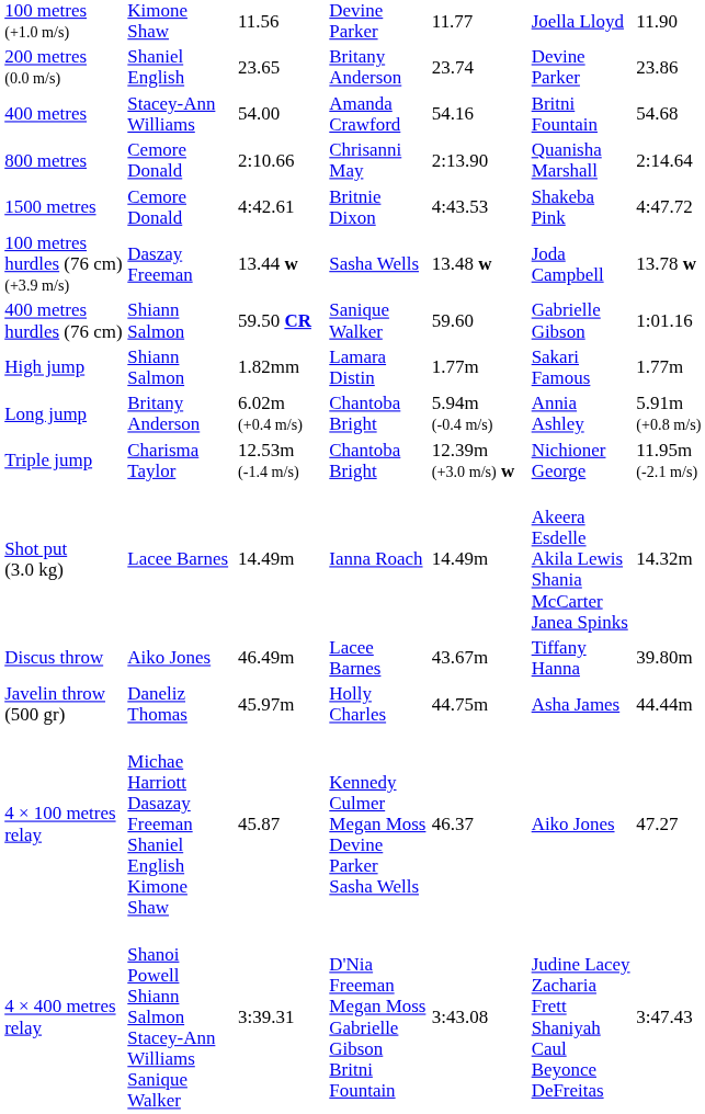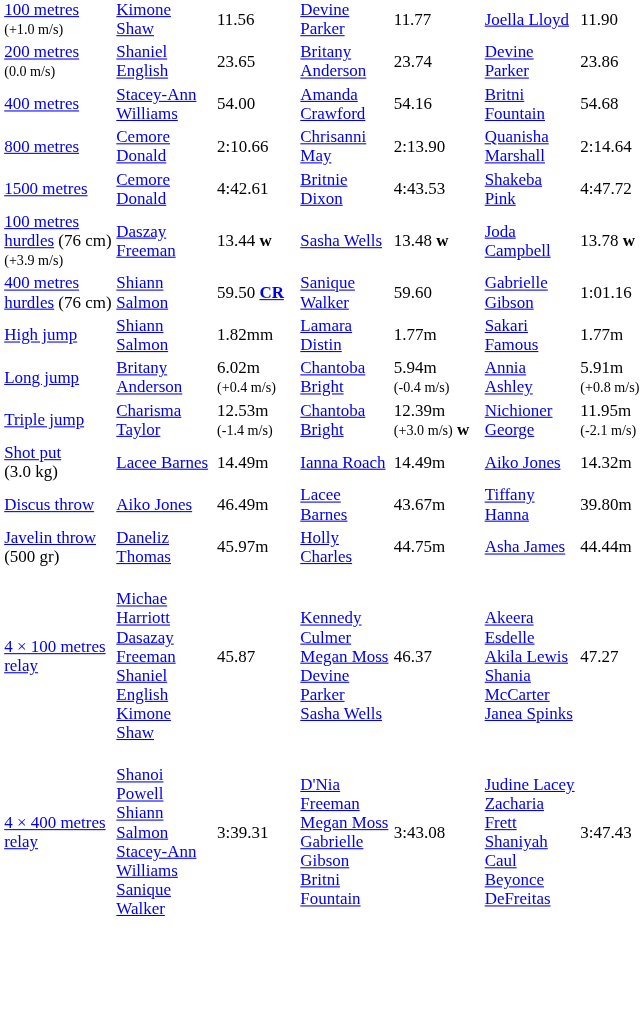 <table>
 <tr>
 <td><a href='#'>100 metres</a> <br> <small>(+1.0 m/s)</small></td>
 <td align=left><a href='#'>Kimone Shaw</a> <br> </td>
 <td>11.56</td>
 <td align=left><a href='#'>Devine Parker</a> <br> </td>
 <td>11.77</td>
 <td align=left><a href='#'>Joella Lloyd</a> <br> </td>
 <td>11.90</td>
 </tr>
 <tr>
 <td><a href='#'>200 metres</a> <br> <small>(0.0 m/s)</small></td>
 <td align=left><a href='#'>Shaniel English</a> <br> </td>
 <td>23.65</td>
 <td align=left><a href='#'>Britany Anderson</a> <br> </td>
 <td>23.74</td>
 <td align=left><a href='#'>Devine Parker</a> <br> </td>
 <td>23.86</td>
 </tr>
 <tr>
 <td><a href='#'>400 metres</a></td>
 <td align=left><a href='#'>Stacey-Ann Williams</a> <br> </td>
 <td>54.00</td>
 <td align=left><a href='#'>Amanda Crawford</a> <br> </td>
 <td>54.16</td>
 <td align=left><a href='#'>Britni Fountain</a> <br> </td>
 <td>54.68</td>
 </tr>
 <tr>
 <td><a href='#'>800 metres</a></td>
 <td align=left><a href='#'>Cemore Donald</a> <br> </td>
 <td>2:10.66</td>
 <td align=left><a href='#'>Chrisanni May</a> <br> </td>
 <td>2:13.90</td>
 <td align=left><a href='#'>Quanisha Marshall</a> <br> </td>
 <td>2:14.64</td>
 </tr>
 <tr>
 <td><a href='#'>1500 metres</a></td>
 <td align=left><a href='#'>Cemore Donald</a> <br> </td>
 <td>4:42.61</td>
 <td align=left><a href='#'>Britnie Dixon</a> <br> </td>
 <td>4:43.53</td>
 <td align=left><a href='#'>Shakeba Pink</a> <br> </td>
 <td>4:47.72</td>
 </tr>
 <tr>
 <td><a href='#'>100 metres hurdles</a> (76 cm) <br> <small>(+3.9 m/s)</small></td>
 <td align=left><a href='#'>Daszay Freeman</a> <br> </td>
 <td>13.44 <strong>w</strong></td>
 <td align=left><a href='#'>Sasha Wells</a> <br> </td>
 <td>13.48 <strong>w</strong></td>
 <td align=left><a href='#'>Joda Campbell</a> <br> </td>
 <td>13.78 <strong>w</strong></td>
 </tr>
 <tr>
 <td><a href='#'>400 metres hurdles</a> (76 cm)</td>
 <td align=left><a href='#'>Shiann Salmon</a> <br> </td>
 <td>59.50 <strong><a href='#'>CR</a></strong></td>
 <td align=left><a href='#'>Sanique Walker</a> <br> </td>
 <td>59.60</td>
 <td align=left><a href='#'>Gabrielle Gibson</a> <br> </td>
 <td>1:01.16</td>
 </tr>
 <tr>
 <td><a href='#'>High jump</a></td>
 <td align=left><a href='#'>Shiann Salmon</a> <br> </td>
 <td>1.82mm</td>
 <td align=left><a href='#'>Lamara Distin</a> <br> </td>
 <td>1.77m</td>
 <td align=left><a href='#'>Sakari Famous</a> <br> </td>
 <td>1.77m</td>
 </tr>
 <tr>
 <td><a href='#'>Long jump</a></td>
 <td align=left><a href='#'>Britany Anderson</a> <br> </td>
 <td>6.02m <small>(+0.4 m/s)</small></td>
 <td align=left><a href='#'>Chantoba Bright</a> <br> </td>
 <td>5.94m <small>(-0.4 m/s)</small></td>
 <td align=left><a href='#'>Annia Ashley</a> <br> </td>
 <td>5.91m <small>(+0.8 m/s)</small></td>
 </tr>
 <tr>
 <td><a href='#'>Triple jump</a></td>
 <td align=left><a href='#'>Charisma Taylor</a> <br> </td>
 <td>12.53m <small>(-1.4 m/s)</small></td>
 <td align=left><a href='#'>Chantoba Bright</a> <br> </td>
 <td>12.39m <small>(+3.0 m/s)</small> <strong>w</strong></td>
 <td align=left><a href='#'>Nichioner George</a> <br> </td>
 <td>11.95m <small>(-2.1 m/s)</small></td>
 </tr>
 <tr>
 <td><a href='#'>Shot put</a> (3.0 kg)</td>
 <td align=left><a href='#'>Lacee Barnes</a> <br> </td>
 <td>14.49m</td>
 <td align=left><a href='#'>Ianna Roach</a> <br> </td>
 <td>14.49m</td>
-<td align=left> <br> <a href='#'>Akeera Esdelle</a> <br> <a href='#'>Akila Lewis</a> <br> <a href='#'>Shania McCarter</a> <br> <a href='#'>Janea Spinks</a></td>
+<td align=left><a href='#'>Aiko Jones</a> <br> </td>
 <td>14.32m</td>
 </tr>
 <tr>
 <td><a href='#'>Discus throw</a></td>
 <td align=left><a href='#'>Aiko Jones</a> <br> </td>
 <td>46.49m</td>
 <td align=left><a href='#'>Lacee Barnes</a> <br> </td>
 <td>43.67m</td>
 <td align=left><a href='#'>Tiffany Hanna</a> <br> </td>
 <td>39.80m</td>
 </tr>
 <tr>
 <td><a href='#'>Javelin throw</a> (500 gr)</td>
 <td align=left><a href='#'>Daneliz Thomas</a> <br> </td>
 <td>45.97m</td>
 <td align=left><a href='#'>Holly Charles</a> <br> </td>
 <td>44.75m</td>
 <td align=left><a href='#'>Asha James</a> <br> </td>
 <td>44.44m</td>
 </tr>
 <tr>
 <td><a href='#'>4 × 100 metres relay</a></td>
 <td align=left> <br> <a href='#'>Michae Harriott</a> <br> <a href='#'>Dasazay Freeman</a> <br> <a href='#'>Shaniel English</a> <br> <a href='#'>Kimone Shaw</a></td>
 <td>45.87</td>
 <td align=left> <br> <a href='#'>Kennedy Culmer</a> <br> <a href='#'>Megan Moss</a> <br> <a href='#'>Devine Parker</a> <br> <a href='#'>Sasha Wells</a></td>
 <td>46.37</td>
-<td align=left><a href='#'>Aiko Jones</a> <br> </td>
+<td align=left> <br> <a href='#'>Akeera Esdelle</a> <br> <a href='#'>Akila Lewis</a> <br> <a href='#'>Shania McCarter</a> <br> <a href='#'>Janea Spinks</a></td>
 <td>47.27</td>
 </tr>
 <tr>
 <td><a href='#'>4 × 400 metres relay</a></td>
 <td align=left> <br> <a href='#'>Shanoi Powell</a> <br> <a href='#'>Shiann Salmon</a> <br> <a href='#'>Stacey-Ann Williams</a> <br> <a href='#'>Sanique Walker</a></td>
 <td>3:39.31</td>
 <td align=left> <br> <a href='#'>D'Nia Freeman</a> <br> <a href='#'>Megan Moss</a> <br> <a href='#'>Gabrielle Gibson</a> <br> <a href='#'>Britni Fountain</a></td>
 <td>3:43.08</td>
 <td align=left> <br> <a href='#'>Judine Lacey</a> <br> <a href='#'>Zacharia Frett</a> <br> <a href='#'>Shaniyah Caul</a> <br> <a href='#'>Beyonce DeFreitas</a></td>
 <td>3:47.43</td>
 </tr>
 </table>
